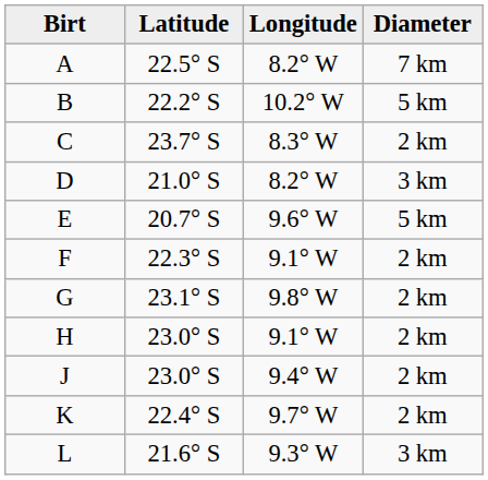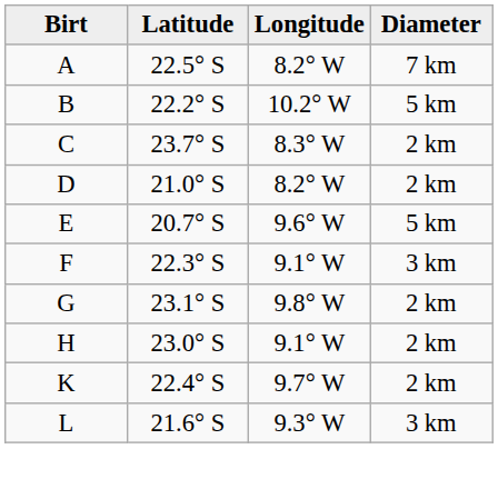 <table class="wikitable">
 <tr>
 <th width="25%" style="background:#eeeeee;">Birt</th>
 <th width="25%" style="background:#eeeeee;">Latitude</th>
 <th width="25%" style="background:#eeeeee;">Longitude</th>
 <th width="25%" style="background:#eeeeee;">Diameter</th>
 </tr>
 <tr>
 <td align="center">A</td>
 <td align="center">22.5° S</td>
 <td align="center">8.2° W</td>
 <td align="center">7 km</td>
 </tr>
 <tr>
 <td align="center">B</td>
 <td align="center">22.2° S</td>
 <td align="center">10.2° W</td>
 <td align="center">5 km</td>
 </tr>
 <tr>
 <td align="center">C</td>
 <td align="center">23.7° S</td>
 <td align="center">8.3° W</td>
 <td align="center">2 km</td>
 </tr>
 <tr>
 <td align="center">D</td>
 <td align="center">21.0° S</td>
 <td align="center">8.2° W</td>
-<td align="center">3 km</td>
+<td align="center">2 km</td>
 </tr>
 <tr>
 <td align="center">E</td>
 <td align="center">20.7° S</td>
 <td align="center">9.6° W</td>
 <td align="center">5 km</td>
 </tr>
 <tr>
 <td align="center">F</td>
 <td align="center">22.3° S</td>
 <td align="center">9.1° W</td>
-<td align="center">2 km</td>
+<td align="center">3 km</td>
 </tr>
 <tr>
 <td align="center">G</td>
 <td align="center">23.1° S</td>
 <td align="center">9.8° W</td>
 <td align="center">2 km</td>
 </tr>
 <tr>
 <td align="center">H</td>
 <td align="center">23.0° S</td>
 <td align="center">9.1° W</td>
-<td align="center">2 km</td>
-</tr>
-<tr>
-<td align="center">J</td>
-<td align="center">23.0° S</td>
-<td align="center">9.4° W</td>
 <td align="center">2 km</td>
 </tr>
 <tr>
 <td align="center">K</td>
 <td align="center">22.4° S</td>
 <td align="center">9.7° W</td>
 <td align="center">2 km</td>
 </tr>
 <tr>
 <td align="center">L</td>
 <td align="center">21.6° S</td>
 <td align="center">9.3° W</td>
 <td align="center">3 km</td>
 </tr>
 </table>
